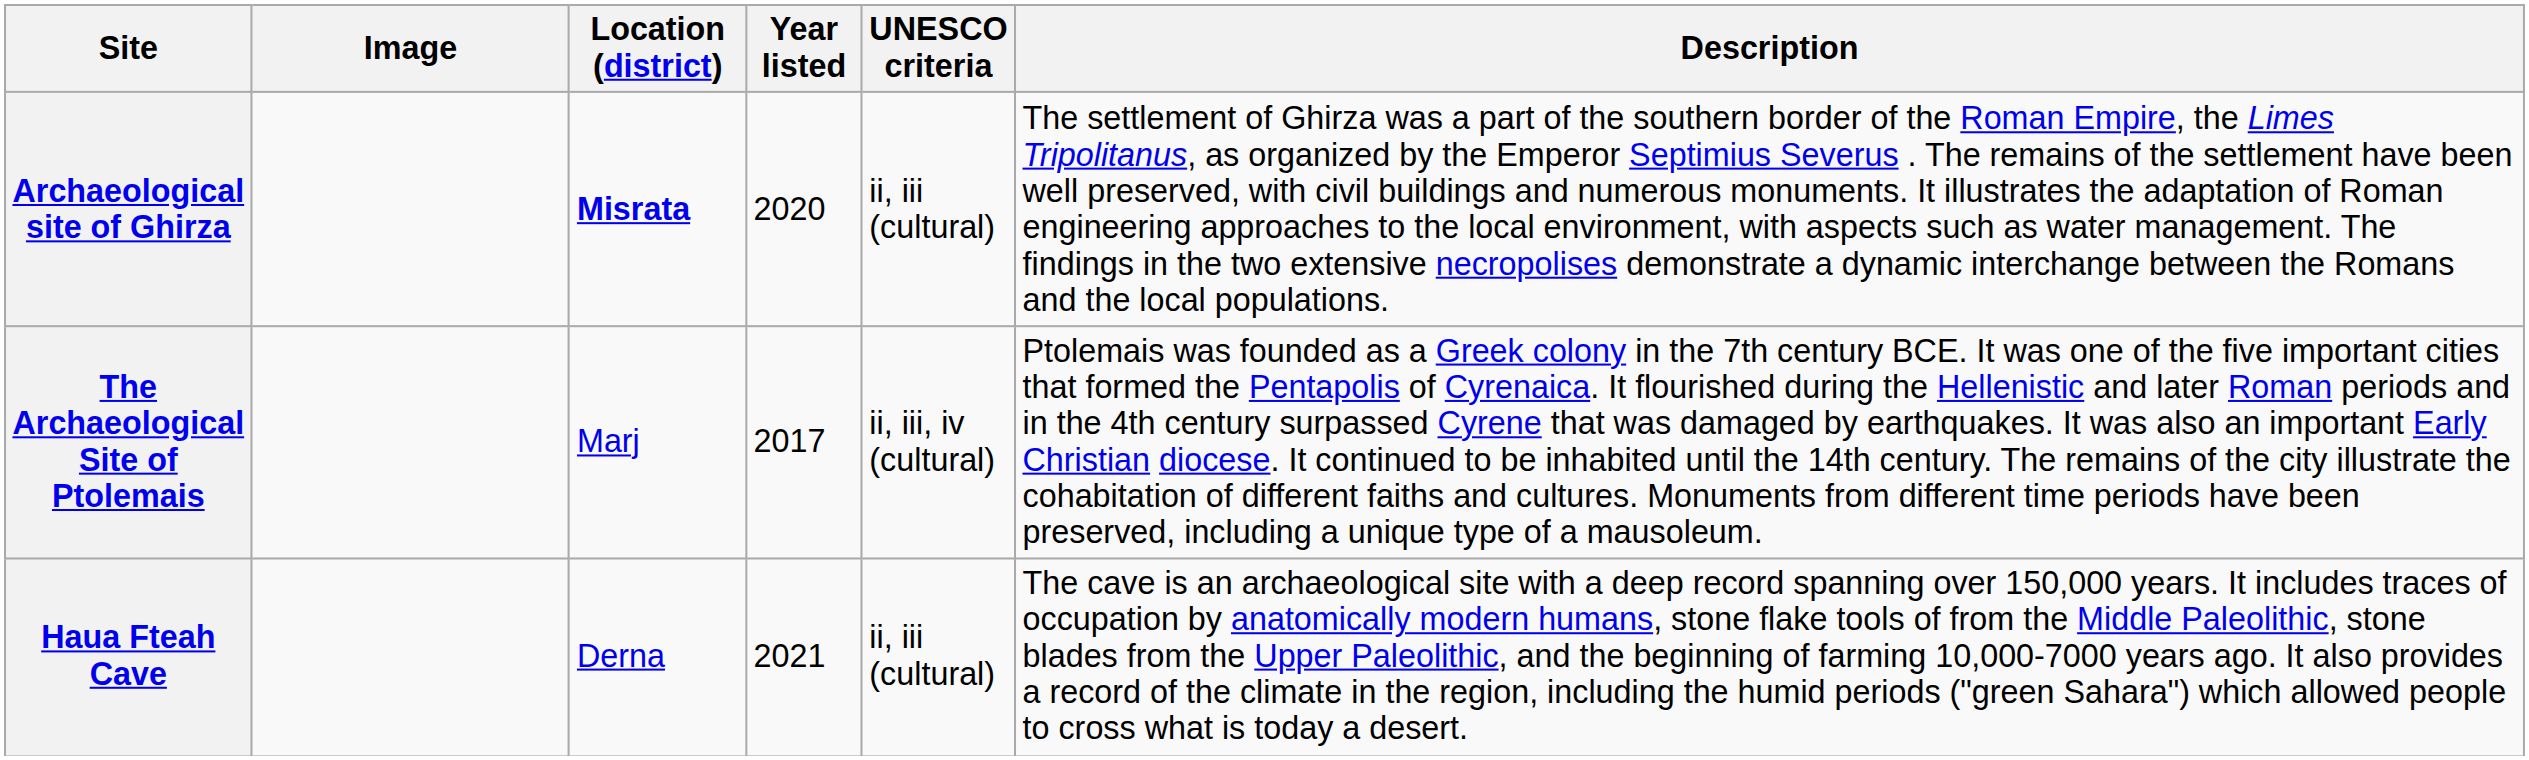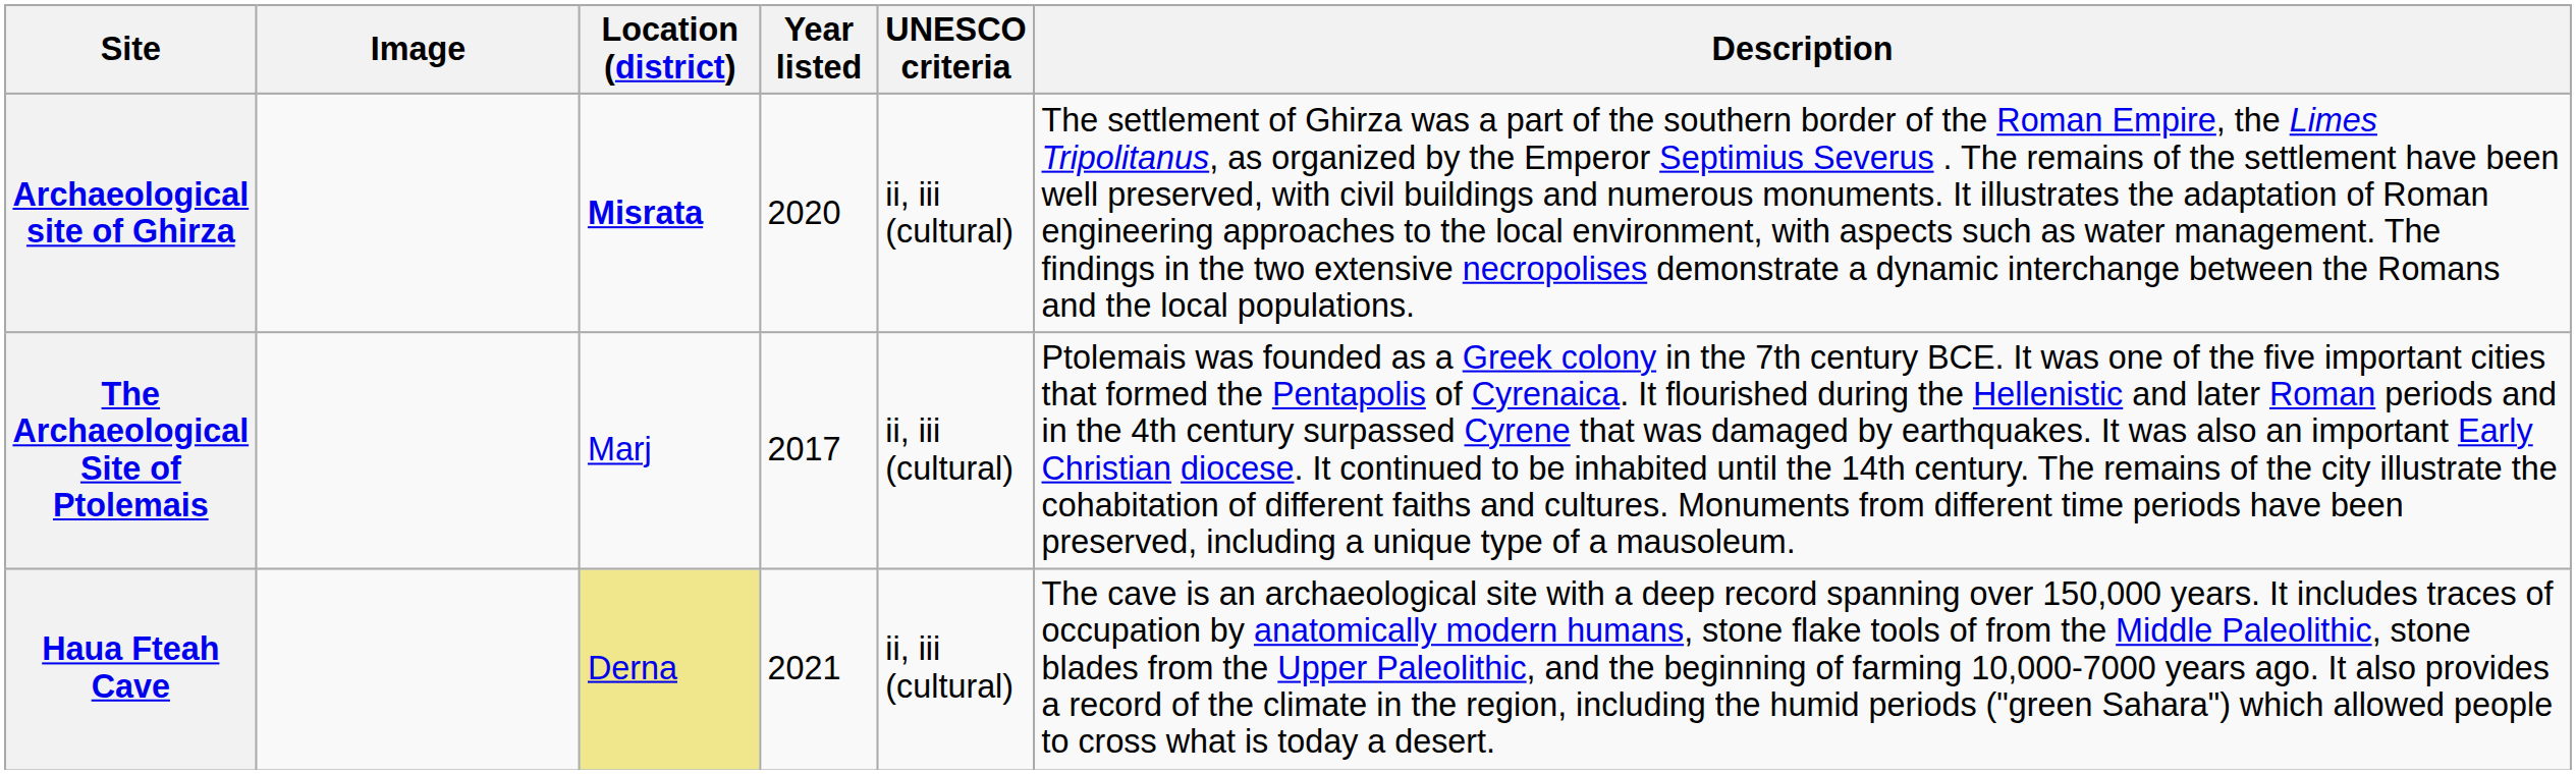 <table class="wikitable sortable plainrowheaders">
 <tr>
 <th style="width:100px;" scope="col">Site</th>
 <th class="unsortable" style="width:150px;" scope="col">Image</th>
 <th style="width:80px;" scope="col">Location (<a href='#'>district</a>)</th>
 <th style="width:50px;" scope="col">Year listed</th>
 <th style="width:60px;" scope="col">UNESCO criteria</th>
 <th scope="col" class="unsortable">Description</th>
 </tr>
 <tr>
 <th scope="row"><a href='#'>Archaeological site of Ghirza</a></th>
 <td></td>
 <td><strong><a href='#'>Misrata</a></strong></td>
 <td>2020</td>
 <td>ii, iii (cultural)</td>
 <td>The settlement of Ghirza was a part of the southern border of the <a href='#'>Roman Empire</a>, the <em><a href='#'>Limes Tripolitanus</a></em>, as organized by the Emperor <a href='#'>Septimius Severus</a> . The remains of the settlement have been well preserved, with civil buildings and numerous monuments. It illustrates the adaptation of Roman engineering approaches to the local environment, with aspects such as water management. The findings in the two extensive <a href='#'>necropolises</a> demonstrate a dynamic interchange between the Romans and the local populations.</td>
 </tr>
 <tr>
 <th scope="row"><a href='#'>The Archaeological Site of Ptolemais</a></th>
 <td></td>
 <td><a href='#'>Marj</a></td>
 <td>2017</td>
-<td>ii, iii, iv (cultural)</td>
+<td>ii, iii (cultural)</td>
 <td>Ptolemais was founded as a <a href='#'>Greek colony</a> in the 7th century BCE. It was one of the five important cities that formed the <a href='#'>Pentapolis</a> of <a href='#'>Cyrenaica</a>. It flourished during the <a href='#'>Hellenistic</a> and later <a href='#'>Roman</a> periods and in the 4th century surpassed <a href='#'>Cyrene</a> that was damaged by earthquakes. It was also an important <a href='#'>Early Christian</a> <a href='#'>diocese</a>. It continued to be inhabited until the 14th century. The remains of the city illustrate the cohabitation of different faiths and cultures. Monuments from different time periods have been preserved, including a unique type of a mausoleum.</td>
 </tr>
 <tr>
 <th scope="row"><a href='#'>Haua Fteah Cave</a></th>
 <td></td>
-<td><a href='#'>Derna</a></td>
+<td style="background: khaki;"><a href='#'>Derna</a></td>
 <td>2021</td>
 <td>ii, iii (cultural)</td>
 <td>The cave is an archaeological site with a  deep record spanning over 150,000 years. It includes traces of occupation by <a href='#'>anatomically modern humans</a>, stone flake tools of from the <a href='#'>Middle Paleolithic</a>, stone blades from the <a href='#'>Upper Paleolithic</a>, and the beginning of farming 10,000-7000 years ago. It also provides a record of the climate in the region, including the humid periods ("green Sahara") which allowed people to cross what is today a desert.</td>
 </tr>
 </table>
